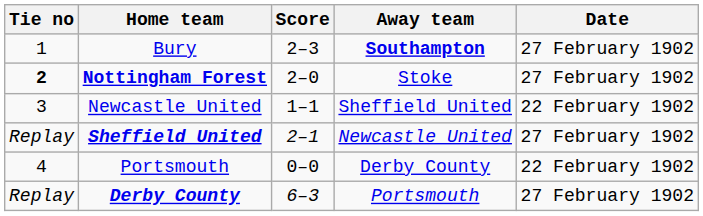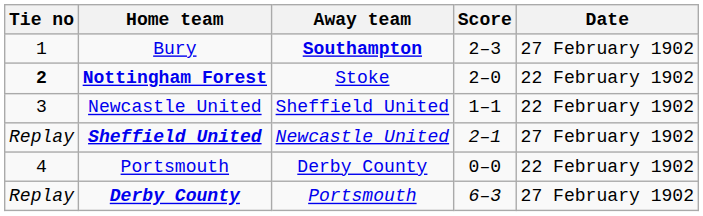 <table class="wikitable" style="text-align: center">
 <tr>
 <th>Tie no</th>
 <th>Home team</th>
+<th>Away team</th>
 <th>Score</th>
-<th>Away team</th>
 <th>Date</th>
 </tr>
 <tr>
 <td>1</td>
 <td><a href='#'>Bury</a></td>
+<td><strong><a href='#'>Southampton</a></strong></td>
 <td>2–3</td>
-<td><strong><a href='#'>Southampton</a></strong></td>
 <td>27 February 1902</td>
 </tr>
 <tr>
 <td><strong>2</strong></td>
 <td><strong><a href='#'>Nottingham Forest</a></strong></td>
+<td><a href='#'>Stoke</a></td>
 <td>2–0</td>
-<td><a href='#'>Stoke</a></td>
-<td>27 February 1902</td>
+<td>22 February 1902</td>
 </tr>
 <tr>
 <td>3</td>
 <td><a href='#'>Newcastle United</a></td>
+<td><a href='#'>Sheffield United</a></td>
 <td>1–1</td>
-<td><a href='#'>Sheffield United</a></td>
 <td>22 February 1902</td>
 </tr>
 <tr>
 <td><em>Replay</em></td>
 <td><strong><em><a href='#'>Sheffield United</a></em></strong></td>
+<td><em><a href='#'>Newcastle United</a></em></td>
 <td><em>2–1</em></td>
-<td><em><a href='#'>Newcastle United</a></em></td>
 <td>27 February 1902</td>
 </tr>
 <tr>
 <td>4</td>
 <td><a href='#'>Portsmouth</a></td>
+<td><a href='#'>Derby County</a></td>
 <td>0–0</td>
-<td><a href='#'>Derby County</a></td>
 <td>22 February 1902</td>
 </tr>
 <tr>
 <td><em>Replay</em></td>
 <td><strong><em><a href='#'>Derby County</a></em></strong></td>
+<td><em><a href='#'>Portsmouth</a></em></td>
 <td><em>6–3</em></td>
-<td><em><a href='#'>Portsmouth</a></em></td>
 <td>27 February 1902</td>
 </tr>
 </table>
